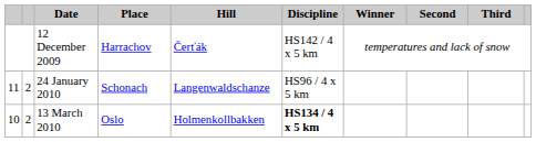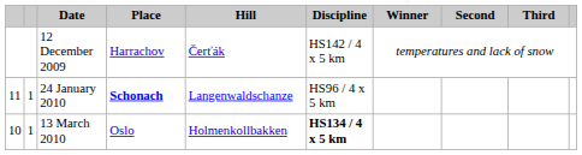 <table class="wikitable plainrowheaders" style="background:#fff; font-size:86%; line-height:16px; border:grey solid 1px; border-collapse:collapse;">
 <tr style="background:#ccc; text-align:center;">
 <th scope="col" style="background:#ccc; width=20 px;"></th>
 <th scope="col" style="background:#ccc; width=30 px;"></th>
 <th scope="col" style="background:#ccc; width:130px;">Date</th>
 <th scope="col" style="background:#ccc; width:180px;">Place</th>
 <th scope="col" style="background:#ccc; width:180px;">Hill</th>
 <th scope="col" style="background:#ccc; width:100px;">Discipline</th>
 <th scope="col" style="background:#ccc; width:185px;">Winner</th>
 <th scope="col" style="background:#ccc; width:185px;">Second</th>
 <th scope="col" style="background:#ccc; width:185px;">Third</th>
 <th scope="col" style="background:#ccc; width:10px;"></th>
 </tr>
 <tr>
 <td colspan=2></td>
 <td>12 December 2009</td>
 <td> <a href='#'>Harrachov</a></td>
 <td><a href='#'>Čerťák</a></td>
 <td>HS142 / 4 x 5 km</td>
 <td colspan=4 align=center><em>temperatures and lack of snow</em></td>
 </tr>
 <tr>
 <td align=center>11</td>
-<td align=center>2</td>
+<td align=center>1</td>
 <td>24 January 2010</td>
-<td> <a href='#'>Schonach</a></td>
+<td><strong> <a href='#'>Schonach</a></strong></td>
 <td><a href='#'>Langenwaldschanze</a></td>
 <td>HS96 / 4 x 5 km</td>
 <td></td>
 <td></td>
 <td></td>
 <td></td>
 </tr>
 <tr>
 <td align=center>10</td>
-<td align=center>2</td>
+<td align=center>1</td>
 <td>13 March 2010</td>
 <td> <a href='#'>Oslo</a></td>
 <td><a href='#'>Holmenkollbakken</a></td>
 <td><strong>HS134 / 4 x 5 km</strong></td>
 <td></td>
 <td></td>
 <td></td>
 <td></td>
 </tr>
 </table>
